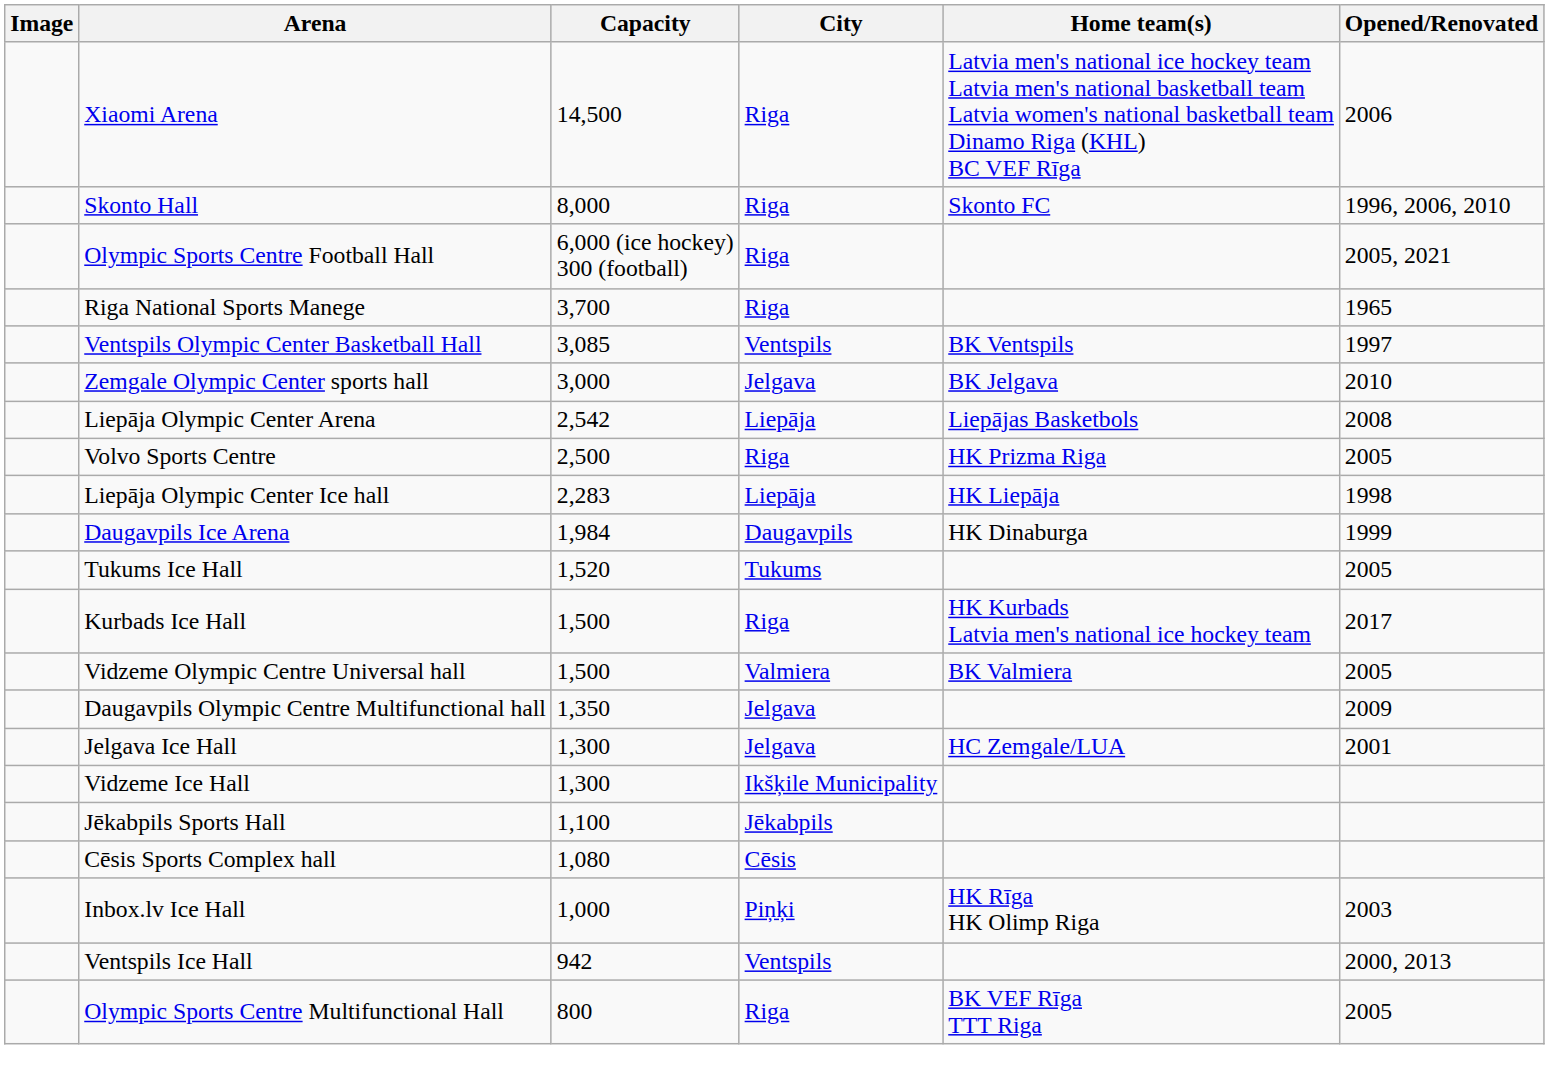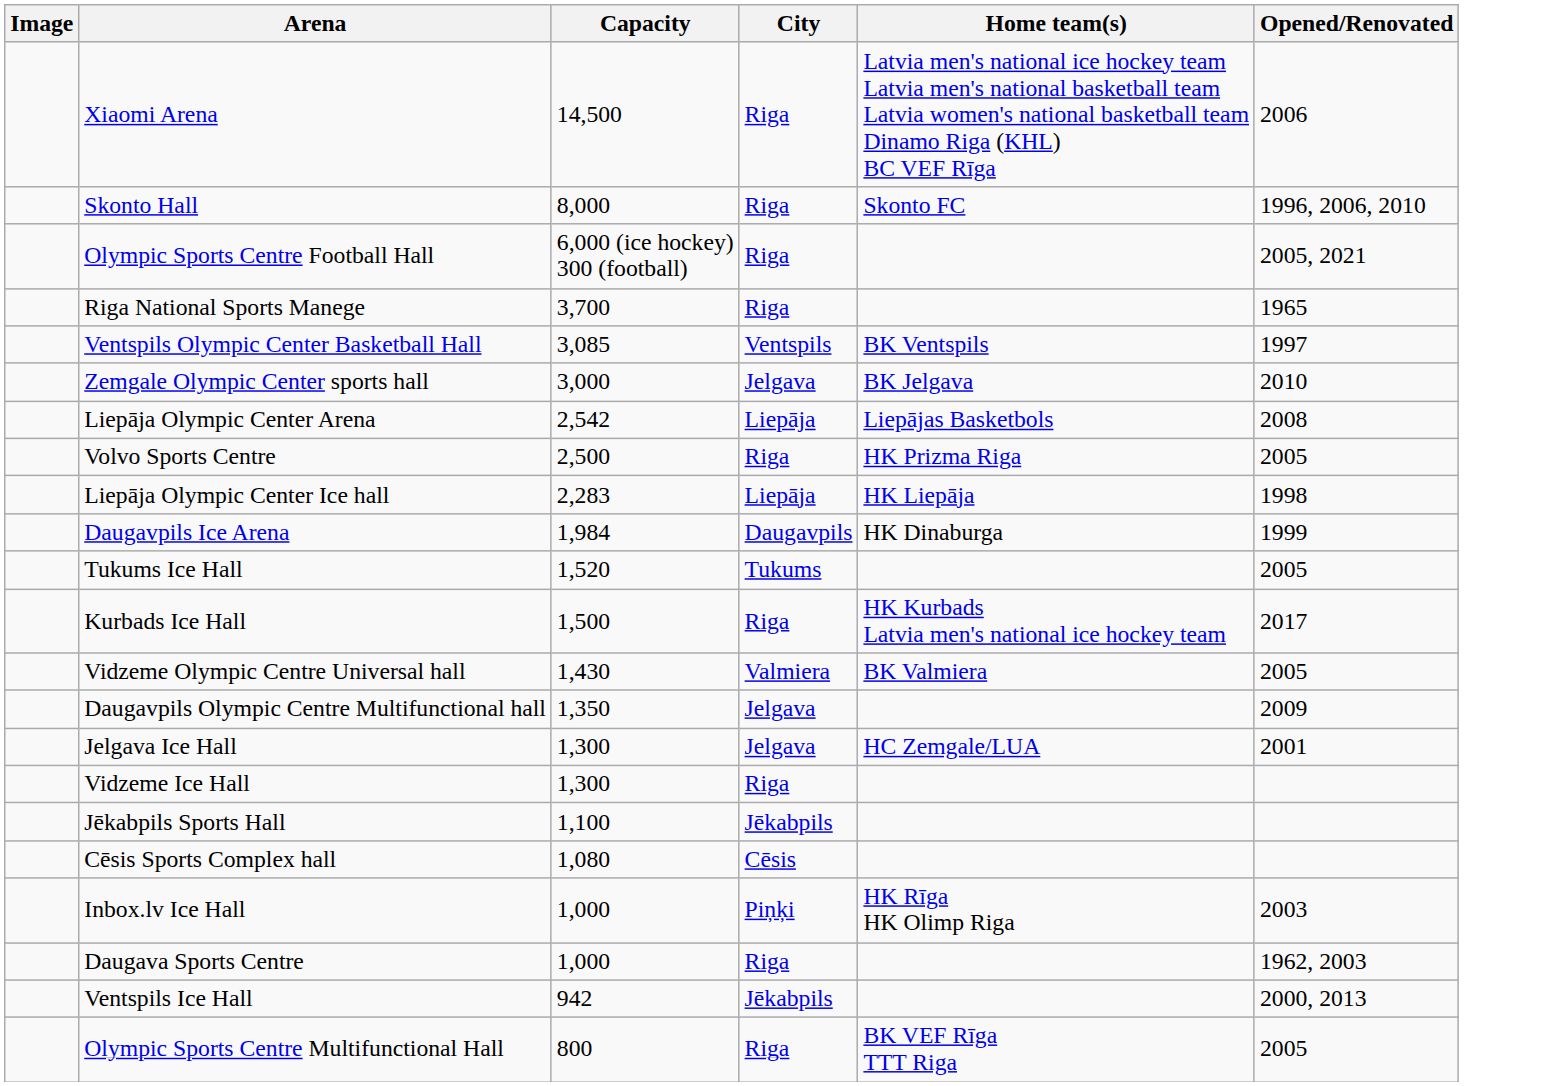 <table class="wikitable sortable">
 <tr>
 <th>Image</th>
 <th>Arena</th>
 <th>Capacity</th>
 <th>City</th>
 <th>Home team(s)</th>
 <th>Opened/Renovated</th>
 </tr>
 <tr>
 <td></td>
 <td><a href='#'>Xiaomi Arena</a></td>
 <td>14,500</td>
 <td><a href='#'>Riga</a></td>
 <td><a href='#'>Latvia men's national ice hockey team</a><br><a href='#'>Latvia men's national basketball team</a><br><a href='#'>Latvia women's national basketball team</a><br><a href='#'>Dinamo Riga</a> (<a href='#'>KHL</a>)<br><a href='#'>BC VEF Rīga</a></td>
 <td>2006</td>
 </tr>
 <tr>
 <td></td>
 <td><a href='#'>Skonto Hall</a></td>
 <td>8,000</td>
 <td><a href='#'>Riga</a></td>
 <td><a href='#'>Skonto FC</a></td>
 <td>1996, 2006, 2010</td>
 </tr>
 <tr>
 <td></td>
 <td><a href='#'>Olympic Sports Centre</a> Football Hall</td>
 <td>6,000 (ice hockey)<br>300 (football)</td>
 <td><a href='#'>Riga</a></td>
 <td></td>
 <td>2005, 2021</td>
 </tr>
 <tr>
 <td></td>
 <td>Riga National Sports Manege</td>
 <td>3,700</td>
 <td><a href='#'>Riga</a></td>
 <td></td>
 <td>1965</td>
 </tr>
 <tr>
 <td></td>
 <td><a href='#'>Ventspils Olympic Center Basketball Hall</a></td>
 <td>3,085</td>
 <td><a href='#'>Ventspils</a></td>
 <td><a href='#'>BK Ventspils</a></td>
 <td>1997</td>
 </tr>
 <tr>
 <td></td>
 <td><a href='#'>Zemgale Olympic Center</a> sports hall</td>
 <td>3,000</td>
 <td><a href='#'>Jelgava</a></td>
 <td><a href='#'>BK Jelgava</a></td>
 <td>2010</td>
 </tr>
 <tr>
 <td></td>
 <td>Liepāja Olympic Center Arena</td>
 <td>2,542</td>
 <td><a href='#'>Liepāja</a></td>
 <td><a href='#'>Liepājas Basketbols</a></td>
 <td>2008</td>
 </tr>
 <tr>
 <td></td>
 <td>Volvo Sports Centre</td>
 <td>2,500</td>
 <td><a href='#'>Riga</a></td>
 <td><a href='#'>HK Prizma Riga</a></td>
 <td>2005</td>
 </tr>
 <tr>
 <td></td>
 <td>Liepāja Olympic Center Ice hall</td>
 <td>2,283</td>
 <td><a href='#'>Liepāja</a></td>
 <td><a href='#'>HK Liepāja</a></td>
 <td>1998</td>
 </tr>
 <tr>
 <td></td>
 <td><a href='#'>Daugavpils Ice Arena</a></td>
 <td>1,984</td>
 <td><a href='#'>Daugavpils</a></td>
 <td>HK Dinaburga</td>
 <td>1999</td>
 </tr>
 <tr>
 <td></td>
 <td>Tukums Ice Hall</td>
 <td>1,520</td>
 <td><a href='#'>Tukums</a></td>
 <td></td>
 <td>2005</td>
 </tr>
 <tr>
 <td></td>
 <td>Kurbads Ice Hall</td>
 <td>1,500</td>
 <td><a href='#'>Riga</a></td>
 <td><a href='#'>HK Kurbads</a><br><a href='#'>Latvia men's national ice hockey team</a></td>
 <td>2017</td>
 </tr>
 <tr>
 <td></td>
 <td>Vidzeme Olympic Centre Universal hall</td>
-<td>1,500</td>
+<td>1,430</td>
 <td><a href='#'>Valmiera</a></td>
 <td><a href='#'>BK Valmiera</a></td>
 <td>2005</td>
 </tr>
 <tr>
 <td></td>
 <td>Daugavpils Olympic Centre Multifunctional hall</td>
 <td>1,350</td>
 <td><a href='#'>Jelgava</a></td>
 <td></td>
 <td>2009</td>
 </tr>
 <tr>
 <td></td>
 <td>Jelgava Ice Hall</td>
 <td>1,300</td>
 <td><a href='#'>Jelgava</a></td>
 <td><a href='#'>HC Zemgale/LUA</a></td>
 <td>2001</td>
 </tr>
 <tr>
 <td></td>
 <td>Vidzeme Ice Hall</td>
 <td>1,300</td>
-<td><a href='#'>Ikšķile Municipality</a></td>
+<td><a href='#'>Riga</a></td>
 <td></td>
 <td></td>
 </tr>
 <tr>
 <td></td>
 <td>Jēkabpils Sports Hall</td>
 <td>1,100</td>
 <td><a href='#'>Jēkabpils</a></td>
 <td></td>
 <td></td>
 </tr>
 <tr>
 <td></td>
 <td>Cēsis Sports Complex hall</td>
 <td>1,080</td>
 <td><a href='#'>Cēsis</a></td>
 <td></td>
 <td></td>
 </tr>
 <tr>
 <td></td>
 <td>Inbox.lv Ice Hall</td>
 <td>1,000</td>
 <td><a href='#'>Piņķi</a></td>
 <td><a href='#'>HK Rīga</a><br>HK Olimp Riga</td>
 <td>2003</td>
 </tr>
 <tr>
 <td></td>
+<td>Daugava Sports Centre</td>
+<td>1,000</td>
+<td><a href='#'>Riga</a></td>
+<td></td>
+<td>1962, 2003</td>
+</tr>
+<tr>
+<td></td>
 <td>Ventspils Ice Hall</td>
 <td>942</td>
-<td><a href='#'>Ventspils</a></td>
+<td><a href='#'>Jēkabpils</a></td>
 <td></td>
 <td>2000, 2013</td>
 </tr>
 <tr>
 <td></td>
 <td><a href='#'>Olympic Sports Centre</a> Multifunctional Hall</td>
 <td>800</td>
 <td><a href='#'>Riga</a></td>
 <td><a href='#'>BK VEF Rīga</a><br><a href='#'>TTT Riga</a></td>
 <td>2005</td>
 </tr>
 </table>
